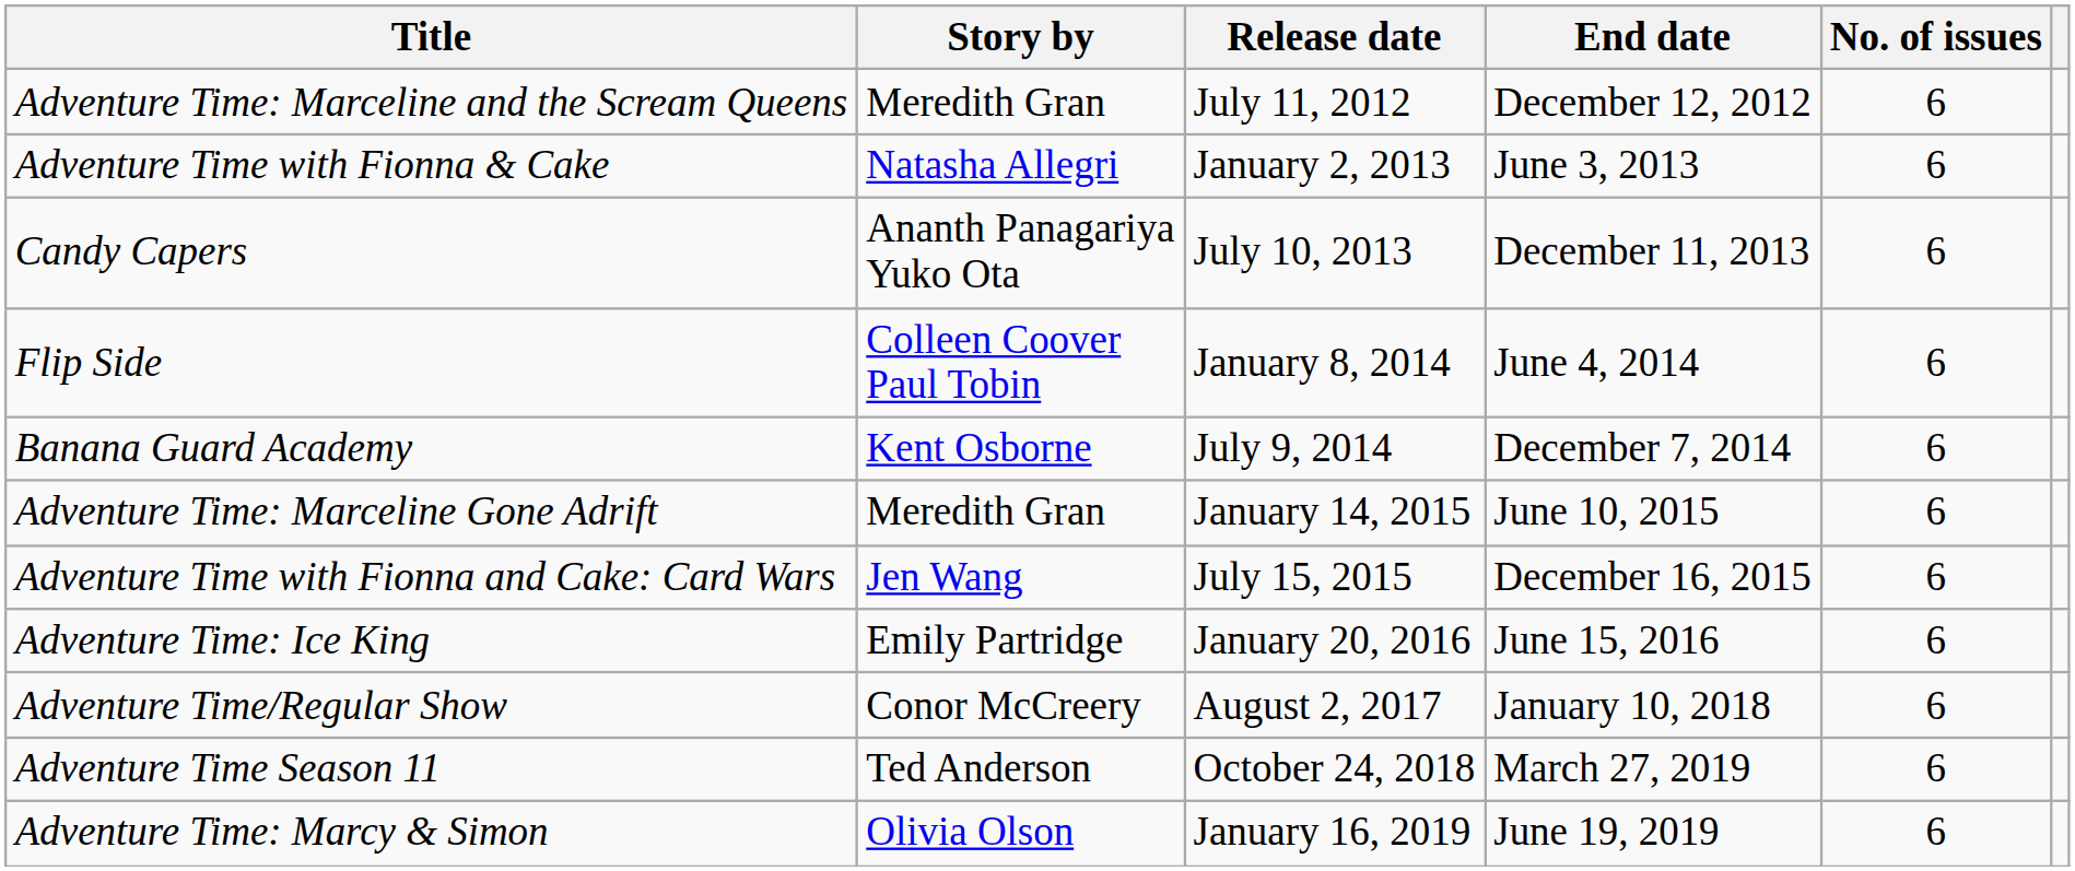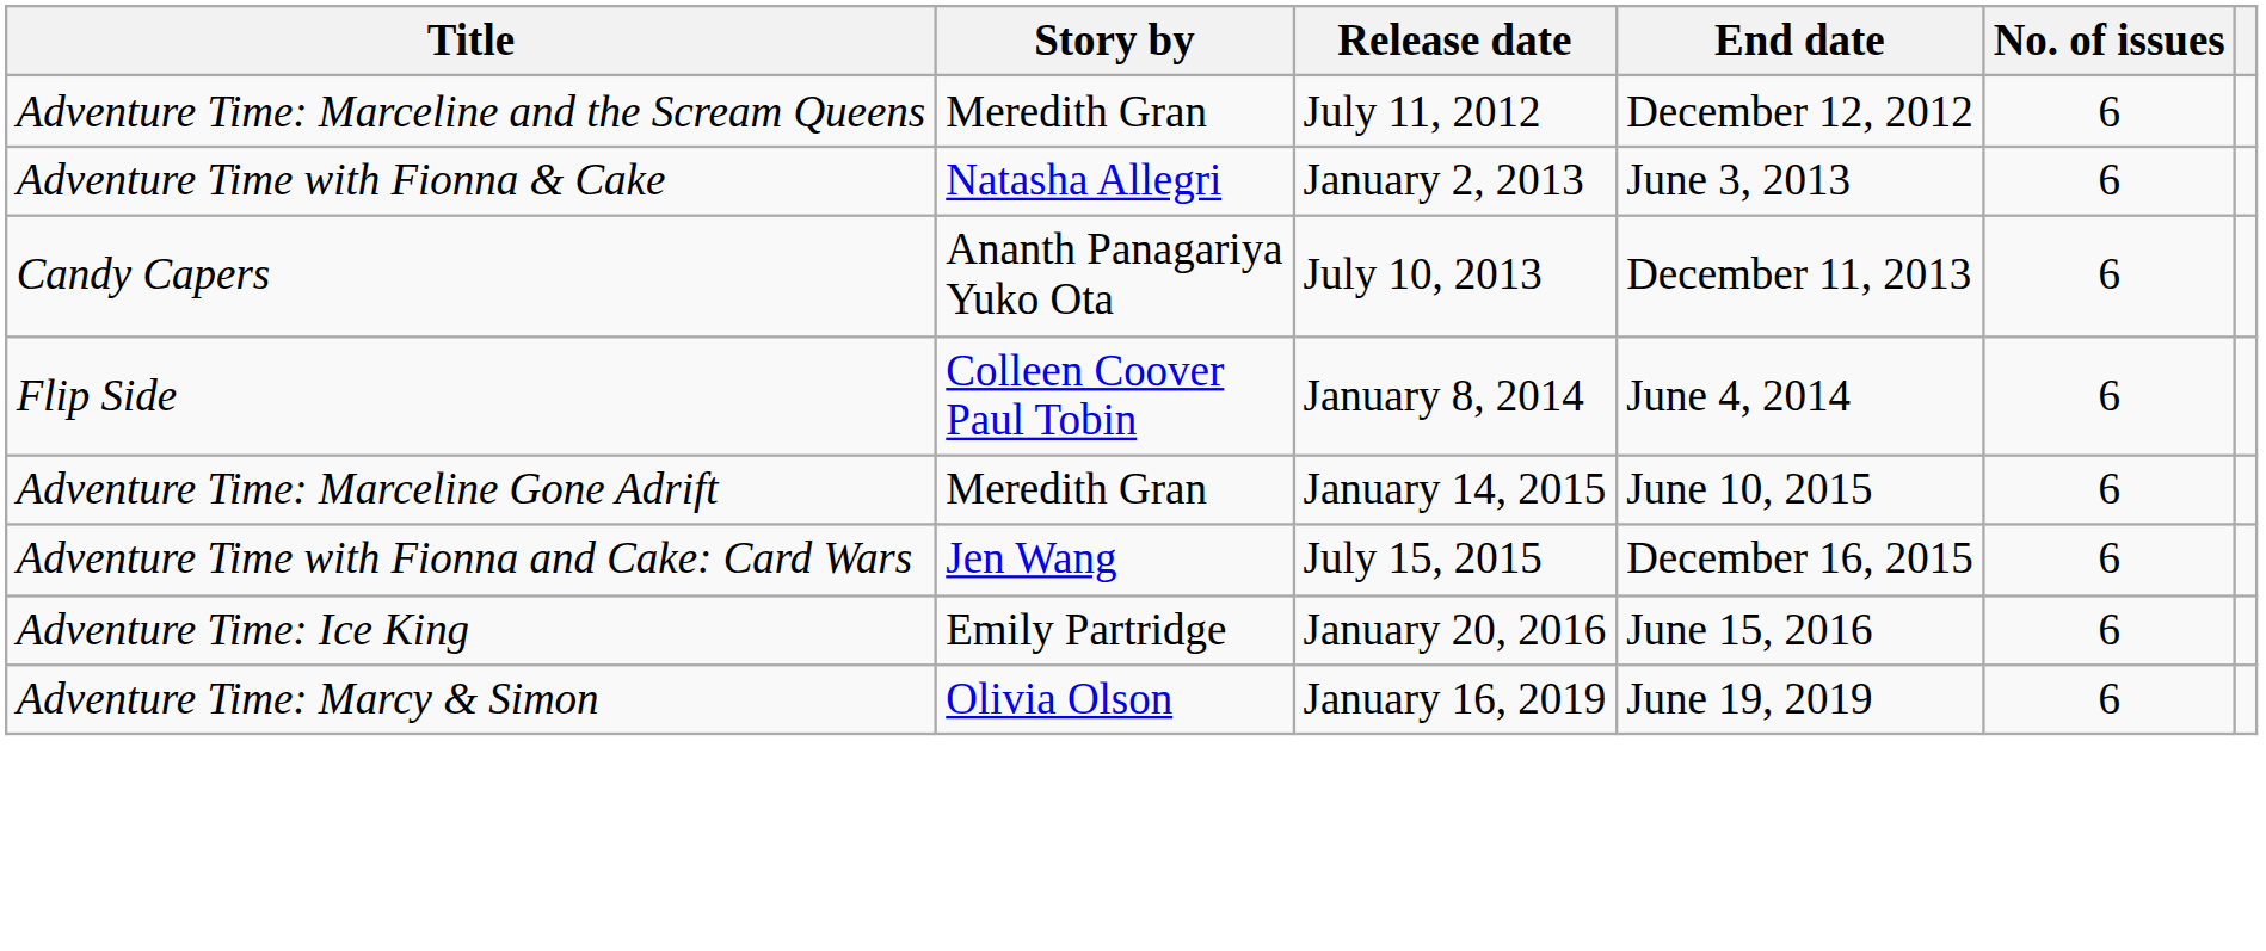 <table class="wikitable">
 <tr>
 <th>Title</th>
 <th>Story by</th>
 <th>Release date</th>
 <th>End date</th>
 <th>No. of issues</th>
 <th></th>
 </tr>
 <tr>
 <td><em>Adventure Time: Marceline and the Scream Queens</em></td>
 <td>Meredith Gran</td>
 <td>July 11, 2012</td>
 <td>December 12, 2012</td>
 <td align="center">6</td>
 <td></td>
 </tr>
 <tr>
 <td><em>Adventure Time with Fionna & Cake</em></td>
 <td><a href='#'>Natasha Allegri</a></td>
 <td>January 2, 2013</td>
 <td>June 3, 2013</td>
 <td align="center">6</td>
 <td></td>
 </tr>
 <tr>
 <td><em>Candy Capers</em></td>
 <td>Ananth Panagariya<br>Yuko Ota</td>
 <td>July 10, 2013</td>
 <td>December 11, 2013</td>
 <td align="center">6</td>
 <td></td>
 </tr>
 <tr>
 <td><em>Flip Side</em></td>
 <td><a href='#'>Colleen Coover</a><br><a href='#'>Paul Tobin</a></td>
 <td>January 8, 2014</td>
 <td>June 4, 2014</td>
 <td align="center">6</td>
 <td></td>
 </tr>
 <tr>
-<td><em>Banana Guard Academy</em></td>
-<td><a href='#'>Kent Osborne</a></td>
-<td>July 9, 2014</td>
-<td>December 7, 2014</td>
-<td align="center">6</td>
-<td></td>
-</tr>
-<tr>
 <td><em>Adventure Time: Marceline Gone Adrift</em></td>
 <td>Meredith Gran</td>
 <td>January 14, 2015</td>
 <td>June 10, 2015</td>
 <td align="center">6</td>
 <td></td>
 </tr>
 <tr>
 <td><em>Adventure Time with Fionna and Cake: Card Wars</em></td>
 <td><a href='#'>Jen Wang</a></td>
 <td>July 15, 2015</td>
 <td>December 16, 2015</td>
 <td align="center">6</td>
 <td></td>
 </tr>
 <tr>
 <td><em>Adventure Time: Ice King</em></td>
 <td>Emily Partridge</td>
 <td>January 20, 2016</td>
 <td>June 15, 2016</td>
 <td align="center">6</td>
 <td></td>
 </tr>
 <tr>
-<td><em>Adventure Time/Regular Show</em></td>
-<td>Conor McCreery</td>
-<td>August 2, 2017</td>
-<td>January 10, 2018</td>
-<td align="center">6</td>
-<td></td>
-</tr>
-<tr>
-<td><em>Adventure Time Season 11</em></td>
-<td>Ted Anderson</td>
-<td>October 24, 2018</td>
-<td>March 27, 2019</td>
-<td align="center">6</td>
-<td></td>
-</tr>
-<tr>
 <td><em>Adventure Time: Marcy & Simon</em></td>
 <td><a href='#'>Olivia Olson</a></td>
 <td>January 16, 2019</td>
 <td>June 19, 2019</td>
 <td align="center">6</td>
 <td></td>
 </tr>
 </table>
